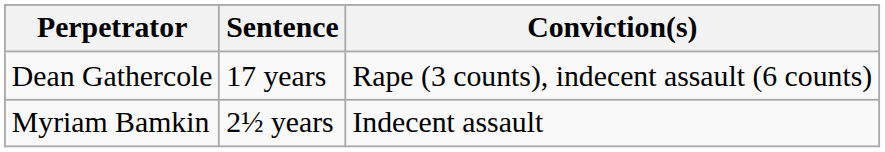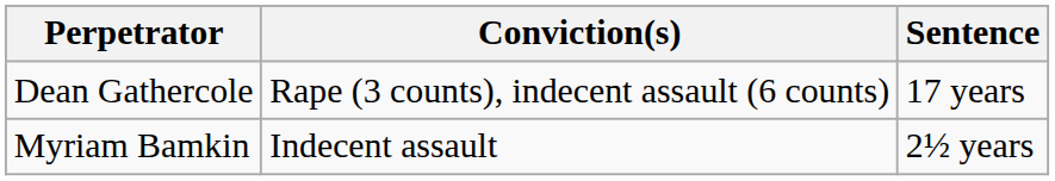 <table class="wikitable">
 <tr>
 <th>Perpetrator</th>
+<th>Conviction(s)</th>
 <th>Sentence</th>
-<th>Conviction(s)</th>
 </tr>
 <tr>
 <td>Dean Gathercole</td>
+<td>Rape (3 counts), indecent assault (6 counts)</td>
 <td>17 years</td>
-<td>Rape (3 counts), indecent assault (6 counts)</td>
 </tr>
 <tr>
 <td>Myriam Bamkin</td>
+<td>Indecent assault</td>
 <td>2½ years</td>
-<td>Indecent assault</td>
 </tr>
 </table>
